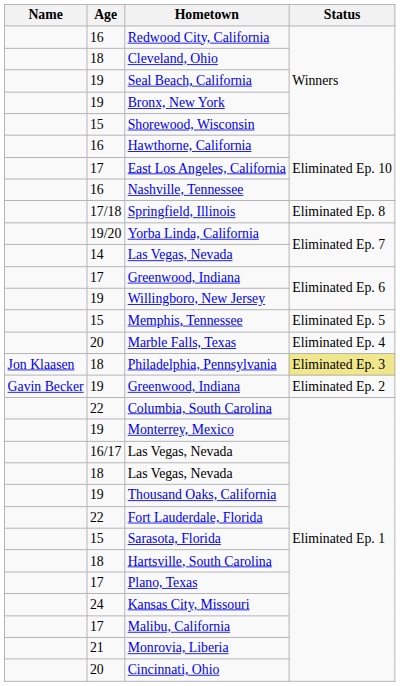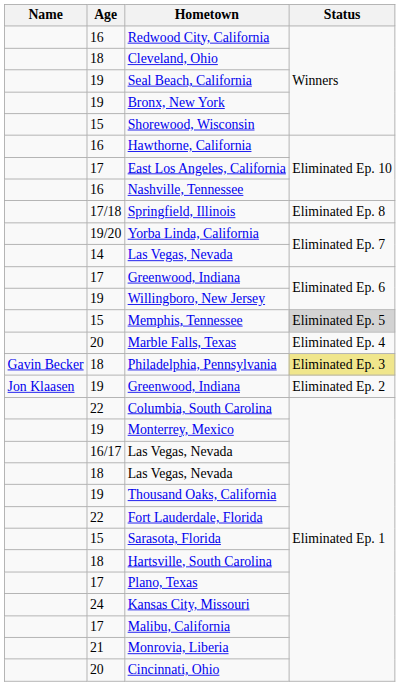 <table class="wikitable sortable">
 <tr>
 <th>Name</th>
 <th>Age</th>
 <th>Hometown</th>
 <th>Status</th>
 </tr>
 <tr>
 <td></td>
 <td>16</td>
 <td><a href='#'>Redwood City, California</a></td>
 <td rowspan="5">Winners</td>
 </tr>
 <tr>
 <td></td>
 <td>18</td>
 <td><a href='#'>Cleveland, Ohio</a></td>
 </tr>
 <tr>
 <td></td>
 <td>19</td>
 <td><a href='#'>Seal Beach, California</a></td>
 </tr>
 <tr>
 <td></td>
 <td>19</td>
 <td><a href='#'>Bronx, New York</a></td>
 </tr>
 <tr>
 <td></td>
 <td>15</td>
 <td><a href='#'>Shorewood, Wisconsin</a></td>
 </tr>
 <tr>
 <td></td>
 <td>16</td>
 <td><a href='#'>Hawthorne, California</a></td>
 <td rowspan="3">Eliminated Ep. 10</td>
 </tr>
 <tr>
 <td></td>
 <td>17</td>
 <td><a href='#'>East Los Angeles, California</a></td>
 </tr>
 <tr>
 <td></td>
 <td>16</td>
 <td><a href='#'>Nashville, Tennessee</a></td>
 </tr>
 <tr>
 <td></td>
 <td>17/18</td>
 <td><a href='#'>Springfield, Illinois</a></td>
 <td>Eliminated Ep. 8</td>
 </tr>
 <tr>
 <td></td>
 <td>19/20</td>
 <td><a href='#'>Yorba Linda, California</a></td>
 <td rowspan="2">Eliminated Ep. 7</td>
 </tr>
 <tr>
 <td></td>
 <td>14</td>
 <td><a href='#'>Las Vegas, Nevada</a></td>
 </tr>
 <tr Eliminated Ep. 7>
 <td></td>
 <td>17</td>
 <td><a href='#'>Greenwood, Indiana</a></td>
 <td rowspan="2">Eliminated Ep. 6</td>
 </tr>
 <tr>
 <td></td>
 <td>19</td>
 <td><a href='#'>Willingboro, New Jersey</a></td>
 </tr>
 <tr>
 <td></td>
 <td>15</td>
 <td><a href='#'>Memphis, Tennessee</a></td>
-<td>Eliminated Ep. 5</td>
+<td style="background: lightgrey;">Eliminated Ep. 5</td>
 </tr>
 <tr>
 <td></td>
 <td>20</td>
 <td><a href='#'>Marble Falls, Texas</a></td>
 <td>Eliminated Ep. 4</td>
 </tr>
 <tr>
-<td><a href='#'>Jon Klaasen</a></td>
+<td><a href='#'>Gavin Becker</a></td>
 <td>18</td>
 <td><a href='#'>Philadelphia, Pennsylvania</a></td>
 <td style="background: khaki;">Eliminated Ep. 3</td>
 </tr>
 <tr>
-<td><a href='#'>Gavin Becker</a></td>
+<td><a href='#'>Jon Klaasen</a></td>
 <td>19</td>
 <td><a href='#'>Greenwood, Indiana</a></td>
 <td>Eliminated Ep. 2</td>
 </tr>
 <tr>
 <td></td>
 <td>22</td>
 <td><a href='#'>Columbia, South Carolina</a></td>
 <td rowspan="13">Eliminated Ep. 1</td>
 </tr>
 <tr>
 <td></td>
 <td>19</td>
 <td><a href='#'>Monterrey, Mexico</a></td>
 </tr>
 <tr>
 <td></td>
 <td>16/17</td>
 <td>Las Vegas, Nevada</td>
 </tr>
 <tr>
 <td></td>
 <td>18</td>
 <td>Las Vegas, Nevada</td>
 </tr>
 <tr>
 <td></td>
 <td>19</td>
 <td><a href='#'>Thousand Oaks, California</a></td>
 </tr>
 <tr>
 <td></td>
 <td>22</td>
 <td><a href='#'>Fort Lauderdale, Florida</a></td>
 </tr>
 <tr>
 <td></td>
 <td>15</td>
 <td><a href='#'>Sarasota, Florida</a></td>
 </tr>
 <tr>
 <td></td>
 <td>18</td>
 <td><a href='#'>Hartsville, South Carolina</a></td>
 </tr>
 <tr>
 <td></td>
 <td>17</td>
 <td><a href='#'>Plano, Texas</a></td>
 </tr>
 <tr>
 <td></td>
 <td>24</td>
 <td><a href='#'>Kansas City, Missouri</a></td>
 </tr>
 <tr>
 <td></td>
 <td>17</td>
 <td><a href='#'>Malibu, California</a></td>
 </tr>
 <tr>
 <td></td>
 <td>21</td>
 <td><a href='#'>Monrovia, Liberia</a></td>
 </tr>
 <tr>
 <td></td>
 <td>20</td>
 <td><a href='#'>Cincinnati, Ohio</a></td>
 </tr>
 </table>
